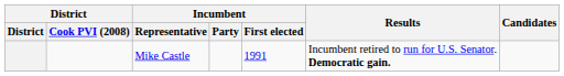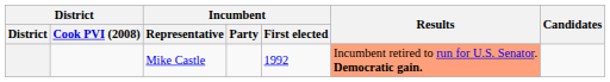 <table class=wikitable>
 <tr>
 <th colspan=2>District</th>
 <th colspan=3>Incumbent</th>
 <th rowspan=2>Results</th>
 <th rowspan=2>Candidates</th>
 </tr>
 <tr valign=bottom>
 <th>District</th>
 <th><a href='#'>Cook PVI</a> (2008)</th>
 <th>Representative</th>
 <th>Party</th>
 <th>First elected</th>
 </tr>
 <tr>
 <th></th>
 <td></td>
 <td><a href='#'>Mike Castle</a></td>
 <td></td>
-<td><a href='#'>1991</a></td>
-<td>Incumbent retired to <a href='#'>run for U.S. Senator</a>.<br><strong>Democratic gain.</strong></td>
+<td><a href='#'>1992</a></td>
+<td style="background: lightsalmon;">Incumbent retired to <a href='#'>run for U.S. Senator</a>.<br><strong>Democratic gain.</strong></td>
 <td nowrap></td>
 </tr>
 </table>
